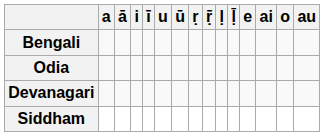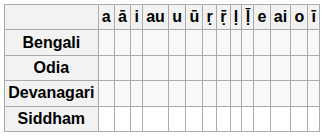 <table class=wikitable>
 <tr>
 <th></th>
 <th>a</th>
 <th>ā</th>
 <th>i</th>
-<th>ī</th>
+<th>au</th>
 <th>u</th>
 <th>ū</th>
 <th>ṛ</th>
 <th>ṝ</th>
 <th>ḷ</th>
 <th>ḹ</th>
 <th>e</th>
 <th>ai</th>
 <th>o</th>
-<th>au</th>
+<th>ī</th>
 </tr>
 <tr>
 <th>Bengali</th>
 <td><span></span></td>
 <td><span></span></td>
 <td><span></span></td>
 <td><span></span></td>
 <td><span></span></td>
 <td><span></span></td>
 <td><span></span></td>
 <td><span></span></td>
 <td><span></span></td>
 <td><span></span></td>
 <td><span></span></td>
 <td><span></span></td>
 <td><span></span></td>
 <td><span></span></td>
 </tr>
 <tr>
 <th>Odia</th>
 <td><span></span></td>
 <td><span></span></td>
 <td><span></span></td>
 <td><span></span></td>
 <td><span></span></td>
 <td><span></span></td>
 <td><span></span></td>
 <td><span></span></td>
 <td><span></span></td>
 <td><span></span></td>
 <td><span></span></td>
 <td><span></span></td>
 <td><span></span></td>
 <td><span></span></td>
 </tr>
 <tr>
 <th>Devanagari</th>
 <td><span></span></td>
 <td><span></span></td>
 <td><span></span></td>
 <td><span></span></td>
 <td><span></span></td>
 <td><span></span></td>
 <td><span></span></td>
 <td><span></span></td>
 <td><span></span></td>
 <td><span></span></td>
 <td><span></span></td>
 <td><span></span></td>
 <td><span></span></td>
 <td><span></span></td>
 </tr>
 <tr style="background-color: white !important; color: black !important;">
 <th>Siddham</th>
 <td></td>
 <td></td>
 <td></td>
 <td></td>
 <td></td>
 <td></td>
 <td></td>
 <td></td>
 <td></td>
 <td></td>
 <td></td>
 <td></td>
 <td></td>
 <td></td>
 </tr>
 </table>
